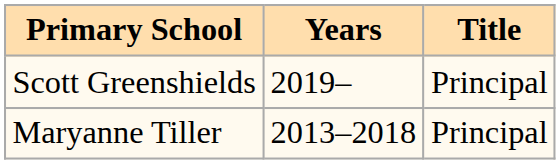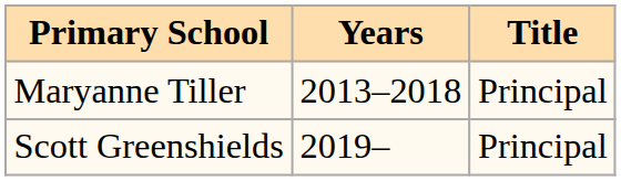 <table class="wikitable" style="background: #fffaef; border: 1px dotted gray;">
 <tr>
 <th style="background:#ffdead;">Primary School</th>
 <th style="background:#ffdead;">Years</th>
 <th style="background:#ffdead;">Title</th>
 </tr>
 <tr>
+<td>Maryanne Tiller</td>
+<td>2013–2018</td>
+<td>Principal</td>
+</tr>
+<tr>
 <td>Scott Greenshields</td>
 <td>2019–</td>
 <td>Principal</td>
 </tr>
-<tr>
-<td>Maryanne Tiller</td>
-<td>2013–2018</td>
-<td>Principal</td>
-</tr>
 </table>
